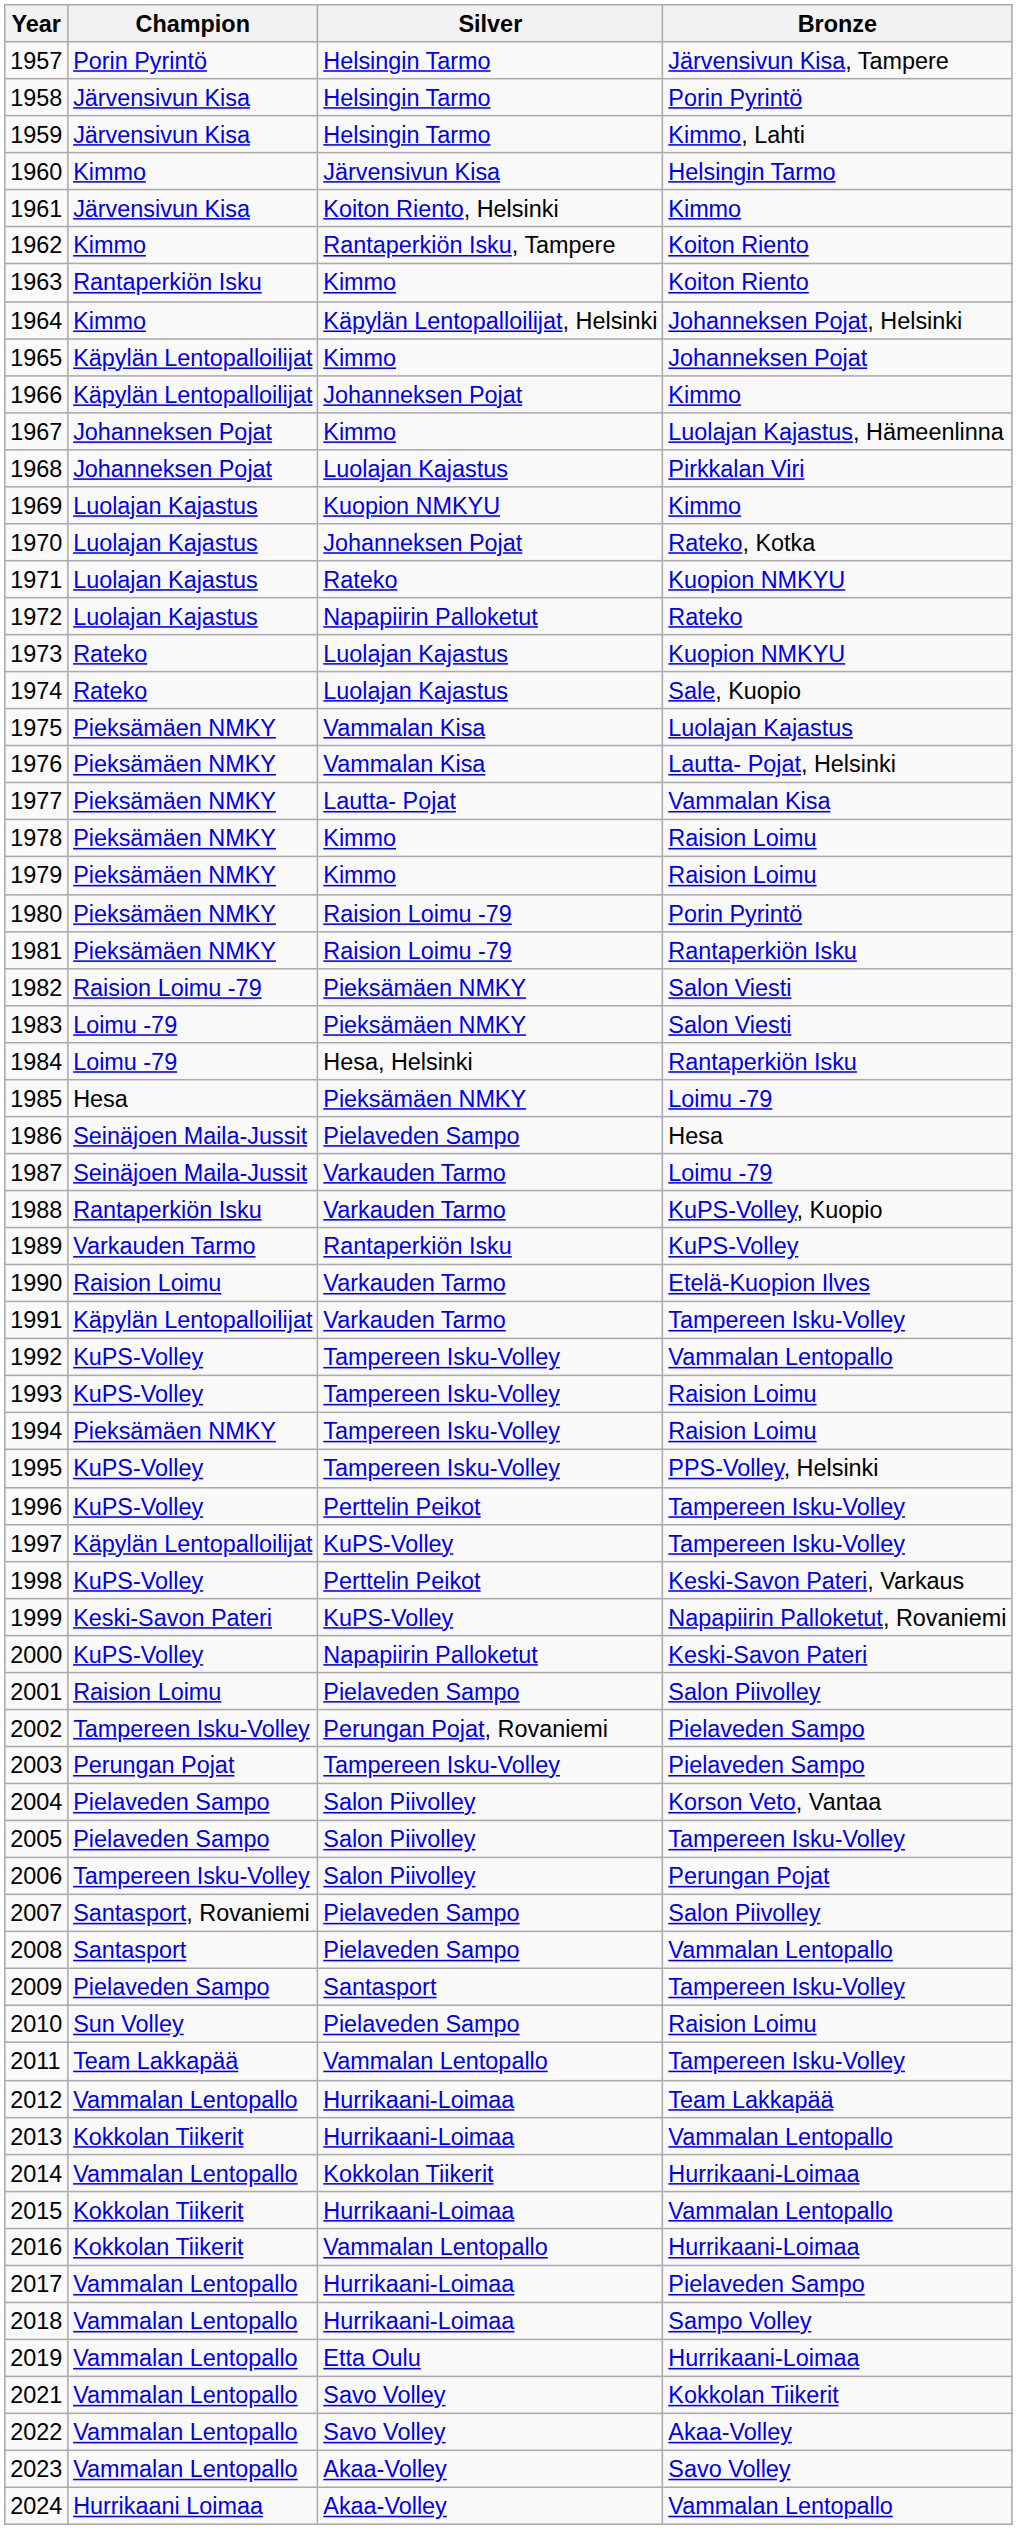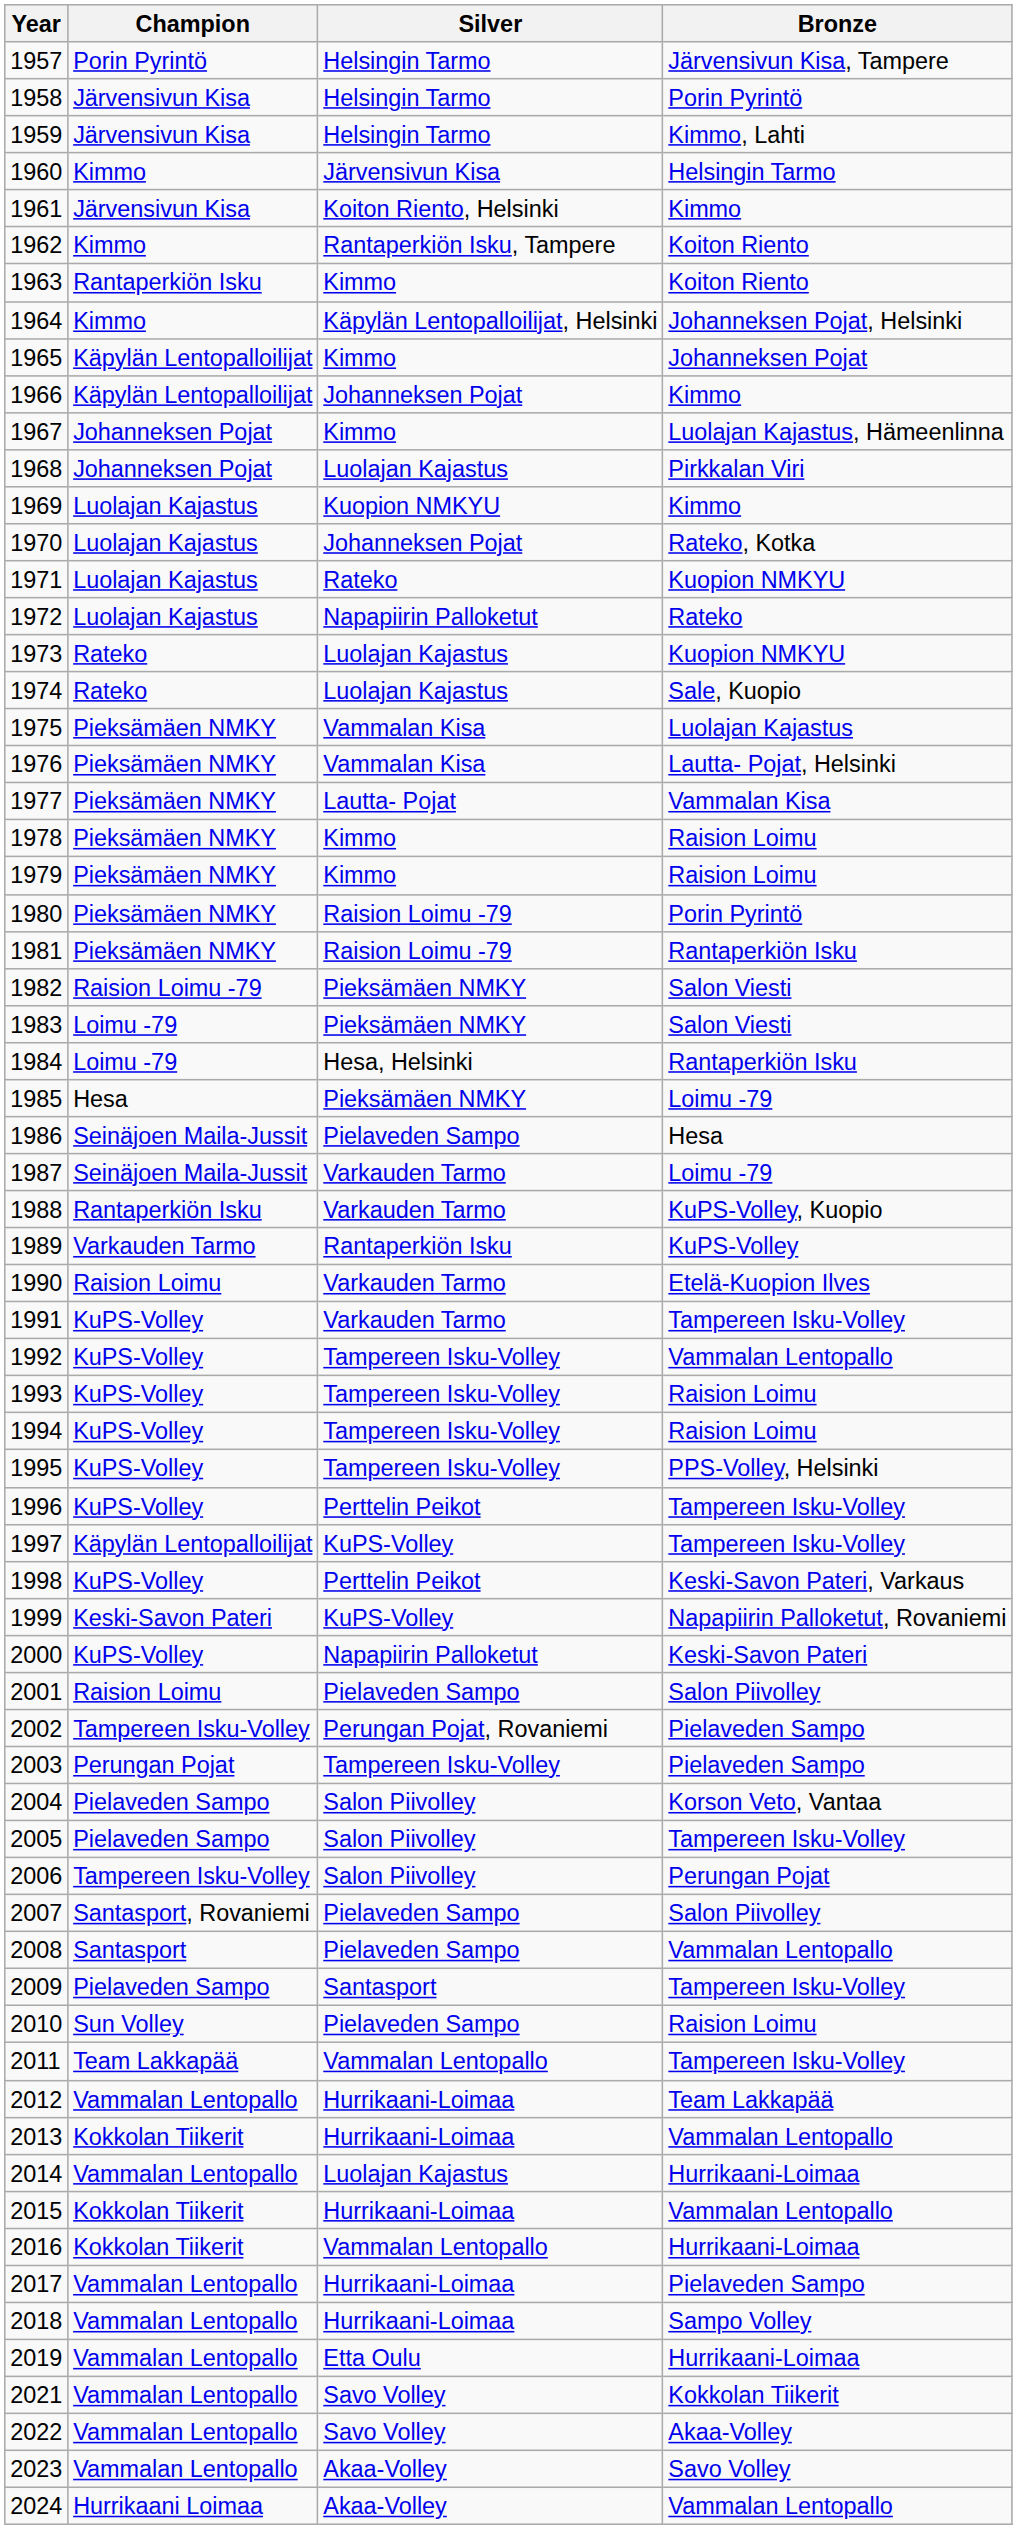 <table class="wikitable" style="font-size: 95%;">
 <tr>
 <th>Year</th>
 <th>Champion</th>
 <th>Silver</th>
 <th>Bronze</th>
 </tr>
 <tr>
 <td>1957</td>
 <td><a href='#'>Porin Pyrintö</a></td>
 <td><a href='#'>Helsingin Tarmo</a></td>
 <td><a href='#'>Järvensivun Kisa</a>, Tampere</td>
 </tr>
 <tr>
 <td>1958</td>
 <td><a href='#'>Järvensivun Kisa</a></td>
 <td><a href='#'>Helsingin Tarmo</a></td>
 <td><a href='#'>Porin Pyrintö</a></td>
 </tr>
 <tr>
 <td>1959</td>
 <td><a href='#'>Järvensivun Kisa</a></td>
 <td><a href='#'>Helsingin Tarmo</a></td>
 <td><a href='#'>Kimmo</a>, Lahti</td>
 </tr>
 <tr>
 <td>1960</td>
 <td><a href='#'>Kimmo</a></td>
 <td><a href='#'>Järvensivun Kisa</a></td>
 <td><a href='#'>Helsingin Tarmo</a></td>
 </tr>
 <tr>
 <td>1961</td>
 <td><a href='#'>Järvensivun Kisa</a></td>
 <td><a href='#'>Koiton Riento</a>, Helsinki</td>
 <td><a href='#'>Kimmo</a></td>
 </tr>
 <tr>
 <td>1962</td>
 <td><a href='#'>Kimmo</a></td>
 <td><a href='#'>Rantaperkiön Isku</a>, Tampere</td>
 <td><a href='#'>Koiton Riento</a></td>
 </tr>
 <tr>
 <td>1963</td>
 <td><a href='#'>Rantaperkiön Isku</a></td>
 <td><a href='#'>Kimmo</a></td>
 <td><a href='#'>Koiton Riento</a></td>
 </tr>
 <tr>
 <td>1964</td>
 <td><a href='#'>Kimmo</a></td>
 <td><a href='#'>Käpylän Lentopalloilijat</a>, Helsinki</td>
 <td><a href='#'>Johanneksen Pojat</a>, Helsinki</td>
 </tr>
 <tr>
 <td>1965</td>
 <td><a href='#'>Käpylän Lentopalloilijat</a></td>
 <td><a href='#'>Kimmo</a></td>
 <td><a href='#'>Johanneksen Pojat</a></td>
 </tr>
 <tr>
 <td>1966</td>
 <td><a href='#'>Käpylän Lentopalloilijat</a></td>
 <td><a href='#'>Johanneksen Pojat</a></td>
 <td><a href='#'>Kimmo</a></td>
 </tr>
 <tr>
 <td>1967</td>
 <td><a href='#'>Johanneksen Pojat</a></td>
 <td><a href='#'>Kimmo</a></td>
 <td><a href='#'>Luolajan Kajastus</a>, Hämeenlinna</td>
 </tr>
 <tr>
 <td>1968</td>
 <td><a href='#'>Johanneksen Pojat</a></td>
 <td><a href='#'>Luolajan Kajastus</a></td>
 <td><a href='#'>Pirkkalan Viri</a></td>
 </tr>
 <tr>
 <td>1969</td>
 <td><a href='#'>Luolajan Kajastus</a></td>
 <td><a href='#'>Kuopion NMKYU</a></td>
 <td><a href='#'>Kimmo</a></td>
 </tr>
 <tr>
 <td>1970</td>
 <td><a href='#'>Luolajan Kajastus</a></td>
 <td><a href='#'>Johanneksen Pojat</a></td>
 <td><a href='#'>Rateko</a>, Kotka</td>
 </tr>
 <tr>
 <td>1971</td>
 <td><a href='#'>Luolajan Kajastus</a></td>
 <td><a href='#'>Rateko</a></td>
 <td><a href='#'>Kuopion NMKYU</a></td>
 </tr>
 <tr>
 <td>1972</td>
 <td><a href='#'>Luolajan Kajastus</a></td>
 <td><a href='#'>Napapiirin Palloketut</a></td>
 <td><a href='#'>Rateko</a></td>
 </tr>
 <tr>
 <td>1973</td>
 <td><a href='#'>Rateko</a></td>
 <td><a href='#'>Luolajan Kajastus</a></td>
 <td><a href='#'>Kuopion NMKYU</a></td>
 </tr>
 <tr>
 <td>1974</td>
 <td><a href='#'>Rateko</a></td>
 <td><a href='#'>Luolajan Kajastus</a></td>
 <td><a href='#'>Sale</a>, Kuopio</td>
 </tr>
 <tr>
 <td>1975</td>
 <td><a href='#'>Pieksämäen NMKY</a></td>
 <td><a href='#'>Vammalan Kisa</a></td>
 <td><a href='#'>Luolajan Kajastus</a></td>
 </tr>
 <tr>
 <td>1976</td>
 <td><a href='#'>Pieksämäen NMKY</a></td>
 <td><a href='#'>Vammalan Kisa</a></td>
 <td><a href='#'>Lautta- Pojat</a>, Helsinki</td>
 </tr>
 <tr>
 <td>1977</td>
 <td><a href='#'>Pieksämäen NMKY</a></td>
 <td><a href='#'>Lautta- Pojat</a></td>
 <td><a href='#'>Vammalan Kisa</a></td>
 </tr>
 <tr>
 <td>1978</td>
 <td><a href='#'>Pieksämäen NMKY</a></td>
 <td><a href='#'>Kimmo</a></td>
 <td><a href='#'>Raision Loimu</a></td>
 </tr>
 <tr>
 <td>1979</td>
 <td><a href='#'>Pieksämäen NMKY</a></td>
 <td><a href='#'>Kimmo</a></td>
 <td><a href='#'>Raision Loimu</a></td>
 </tr>
 <tr>
 <td>1980</td>
 <td><a href='#'>Pieksämäen NMKY</a></td>
 <td><a href='#'>Raision Loimu -79</a></td>
 <td><a href='#'>Porin Pyrintö</a></td>
 </tr>
 <tr>
 <td>1981</td>
 <td><a href='#'>Pieksämäen NMKY</a></td>
 <td><a href='#'>Raision Loimu -79</a></td>
 <td><a href='#'>Rantaperkiön Isku</a></td>
 </tr>
 <tr>
 <td>1982</td>
 <td><a href='#'>Raision Loimu -79</a></td>
 <td><a href='#'>Pieksämäen NMKY</a></td>
 <td><a href='#'>Salon Viesti</a></td>
 </tr>
 <tr>
 <td>1983</td>
 <td><a href='#'>Loimu -79</a></td>
 <td><a href='#'>Pieksämäen NMKY</a></td>
 <td><a href='#'>Salon Viesti</a></td>
 </tr>
 <tr>
 <td>1984</td>
 <td><a href='#'>Loimu -79</a></td>
 <td>Hesa, Helsinki</td>
 <td><a href='#'>Rantaperkiön Isku</a></td>
 </tr>
 <tr>
 <td>1985</td>
 <td>Hesa</td>
 <td><a href='#'>Pieksämäen NMKY</a></td>
 <td><a href='#'>Loimu -79</a></td>
 </tr>
 <tr>
 <td>1986</td>
 <td><a href='#'>Seinäjoen Maila-Jussit</a></td>
 <td><a href='#'>Pielaveden Sampo</a></td>
 <td>Hesa</td>
 </tr>
 <tr>
 <td>1987</td>
 <td><a href='#'>Seinäjoen Maila-Jussit</a></td>
 <td><a href='#'>Varkauden Tarmo</a></td>
 <td><a href='#'>Loimu -79</a></td>
 </tr>
 <tr>
 <td>1988</td>
 <td><a href='#'>Rantaperkiön Isku</a></td>
 <td><a href='#'>Varkauden Tarmo</a></td>
 <td><a href='#'>KuPS-Volley</a>, Kuopio</td>
 </tr>
 <tr>
 <td>1989</td>
 <td><a href='#'>Varkauden Tarmo</a></td>
 <td><a href='#'>Rantaperkiön Isku</a></td>
 <td><a href='#'>KuPS-Volley</a></td>
 </tr>
 <tr>
 <td>1990</td>
 <td><a href='#'>Raision Loimu</a></td>
 <td><a href='#'>Varkauden Tarmo</a></td>
 <td><a href='#'>Etelä-Kuopion Ilves</a></td>
 </tr>
 <tr>
 <td>1991</td>
-<td><a href='#'>Käpylän Lentopalloilijat</a></td>
+<td><a href='#'>KuPS-Volley</a></td>
 <td><a href='#'>Varkauden Tarmo</a></td>
 <td><a href='#'>Tampereen Isku-Volley</a></td>
 </tr>
 <tr>
 <td>1992</td>
 <td><a href='#'>KuPS-Volley</a></td>
 <td><a href='#'>Tampereen Isku-Volley</a></td>
 <td><a href='#'>Vammalan Lentopallo</a></td>
 </tr>
 <tr>
 <td>1993</td>
 <td><a href='#'>KuPS-Volley</a></td>
 <td><a href='#'>Tampereen Isku-Volley</a></td>
 <td><a href='#'>Raision Loimu</a></td>
 </tr>
 <tr>
 <td>1994</td>
-<td><a href='#'>Pieksämäen NMKY</a></td>
+<td><a href='#'>KuPS-Volley</a></td>
 <td><a href='#'>Tampereen Isku-Volley</a></td>
 <td><a href='#'>Raision Loimu</a></td>
 </tr>
 <tr>
 <td>1995</td>
 <td><a href='#'>KuPS-Volley</a></td>
 <td><a href='#'>Tampereen Isku-Volley</a></td>
 <td><a href='#'>PPS-Volley</a>, Helsinki</td>
 </tr>
 <tr>
 <td>1996</td>
 <td><a href='#'>KuPS-Volley</a></td>
 <td><a href='#'>Perttelin Peikot</a></td>
 <td><a href='#'>Tampereen Isku-Volley</a></td>
 </tr>
 <tr>
 <td>1997</td>
 <td><a href='#'>Käpylän Lentopalloilijat</a></td>
 <td><a href='#'>KuPS-Volley</a></td>
 <td><a href='#'>Tampereen Isku-Volley</a></td>
 </tr>
 <tr>
 <td>1998</td>
 <td><a href='#'>KuPS-Volley</a></td>
 <td><a href='#'>Perttelin Peikot</a></td>
 <td><a href='#'>Keski-Savon Pateri</a>, Varkaus</td>
 </tr>
 <tr>
 <td>1999</td>
 <td><a href='#'>Keski-Savon Pateri</a></td>
 <td><a href='#'>KuPS-Volley</a></td>
 <td><a href='#'>Napapiirin Palloketut</a>, Rovaniemi</td>
 </tr>
 <tr>
 <td>2000</td>
 <td><a href='#'>KuPS-Volley</a></td>
 <td><a href='#'>Napapiirin Palloketut</a></td>
 <td><a href='#'>Keski-Savon Pateri</a></td>
 </tr>
 <tr>
 <td>2001</td>
 <td><a href='#'>Raision Loimu</a></td>
 <td><a href='#'>Pielaveden Sampo</a></td>
 <td><a href='#'>Salon Piivolley</a></td>
 </tr>
 <tr>
 <td>2002</td>
 <td><a href='#'>Tampereen Isku-Volley</a></td>
 <td><a href='#'>Perungan Pojat</a>, Rovaniemi</td>
 <td><a href='#'>Pielaveden Sampo</a></td>
 </tr>
 <tr>
 <td>2003</td>
 <td><a href='#'>Perungan Pojat</a></td>
 <td><a href='#'>Tampereen Isku-Volley</a></td>
 <td><a href='#'>Pielaveden Sampo</a></td>
 </tr>
 <tr>
 <td>2004</td>
 <td><a href='#'>Pielaveden Sampo</a></td>
 <td><a href='#'>Salon Piivolley</a></td>
 <td><a href='#'>Korson Veto</a>, Vantaa</td>
 </tr>
 <tr>
 <td>2005</td>
 <td><a href='#'>Pielaveden Sampo</a></td>
 <td><a href='#'>Salon Piivolley</a></td>
 <td><a href='#'>Tampereen Isku-Volley</a></td>
 </tr>
 <tr>
 <td>2006</td>
 <td><a href='#'>Tampereen Isku-Volley</a></td>
 <td><a href='#'>Salon Piivolley</a></td>
 <td><a href='#'>Perungan Pojat</a></td>
 </tr>
 <tr>
 <td>2007</td>
 <td><a href='#'>Santasport</a>, Rovaniemi</td>
 <td><a href='#'>Pielaveden Sampo</a></td>
 <td><a href='#'>Salon Piivolley</a></td>
 </tr>
 <tr>
 <td>2008</td>
 <td><a href='#'>Santasport</a></td>
 <td><a href='#'>Pielaveden Sampo</a></td>
 <td><a href='#'>Vammalan Lentopallo</a></td>
 </tr>
 <tr>
 <td>2009</td>
 <td><a href='#'>Pielaveden Sampo</a></td>
 <td><a href='#'>Santasport</a></td>
 <td><a href='#'>Tampereen Isku-Volley</a></td>
 </tr>
 <tr>
 <td>2010</td>
 <td><a href='#'>Sun Volley</a></td>
 <td><a href='#'>Pielaveden Sampo</a></td>
 <td><a href='#'>Raision Loimu</a></td>
 </tr>
 <tr>
 <td>2011</td>
 <td><a href='#'>Team Lakkapää</a></td>
 <td><a href='#'>Vammalan Lentopallo</a></td>
 <td><a href='#'>Tampereen Isku-Volley</a></td>
 </tr>
 <tr>
 <td>2012</td>
 <td><a href='#'>Vammalan Lentopallo</a></td>
 <td><a href='#'>Hurrikaani-Loimaa</a></td>
 <td><a href='#'>Team Lakkapää</a></td>
 </tr>
 <tr>
 <td>2013</td>
 <td><a href='#'>Kokkolan Tiikerit</a></td>
 <td><a href='#'>Hurrikaani-Loimaa</a></td>
 <td><a href='#'>Vammalan Lentopallo</a></td>
 </tr>
 <tr>
 <td>2014</td>
 <td><a href='#'>Vammalan Lentopallo</a></td>
-<td><a href='#'>Kokkolan Tiikerit</a></td>
+<td><a href='#'>Luolajan Kajastus</a></td>
 <td><a href='#'>Hurrikaani-Loimaa</a></td>
 </tr>
 <tr>
 <td>2015</td>
 <td><a href='#'>Kokkolan Tiikerit</a></td>
 <td><a href='#'>Hurrikaani-Loimaa</a></td>
 <td><a href='#'>Vammalan Lentopallo</a></td>
 </tr>
 <tr>
 <td>2016</td>
 <td><a href='#'>Kokkolan Tiikerit</a></td>
 <td><a href='#'>Vammalan Lentopallo</a></td>
 <td><a href='#'>Hurrikaani-Loimaa</a></td>
 </tr>
 <tr>
 <td>2017</td>
 <td><a href='#'>Vammalan Lentopallo</a></td>
 <td><a href='#'>Hurrikaani-Loimaa</a></td>
 <td><a href='#'>Pielaveden Sampo</a></td>
 </tr>
 <tr>
 <td>2018</td>
 <td><a href='#'>Vammalan Lentopallo</a></td>
 <td><a href='#'>Hurrikaani-Loimaa</a></td>
 <td><a href='#'>Sampo Volley</a></td>
 </tr>
 <tr>
 <td>2019</td>
 <td><a href='#'>Vammalan Lentopallo</a></td>
 <td><a href='#'>Etta Oulu</a></td>
 <td><a href='#'>Hurrikaani-Loimaa</a></td>
 </tr>
 <tr>
 <td>2021</td>
 <td><a href='#'>Vammalan Lentopallo</a></td>
 <td><a href='#'>Savo Volley</a></td>
 <td><a href='#'>Kokkolan Tiikerit</a></td>
 </tr>
 <tr>
 <td>2022</td>
 <td><a href='#'>Vammalan Lentopallo</a></td>
 <td><a href='#'>Savo Volley</a></td>
 <td><a href='#'>Akaa-Volley</a></td>
 </tr>
 <tr>
 <td>2023</td>
 <td><a href='#'>Vammalan Lentopallo</a></td>
 <td><a href='#'>Akaa-Volley</a></td>
 <td><a href='#'>Savo Volley</a></td>
 </tr>
 <tr>
 <td>2024</td>
 <td><a href='#'>Hurrikaani Loimaa</a></td>
 <td><a href='#'>Akaa-Volley</a></td>
 <td><a href='#'>Vammalan Lentopallo</a></td>
 </tr>
 </table>
